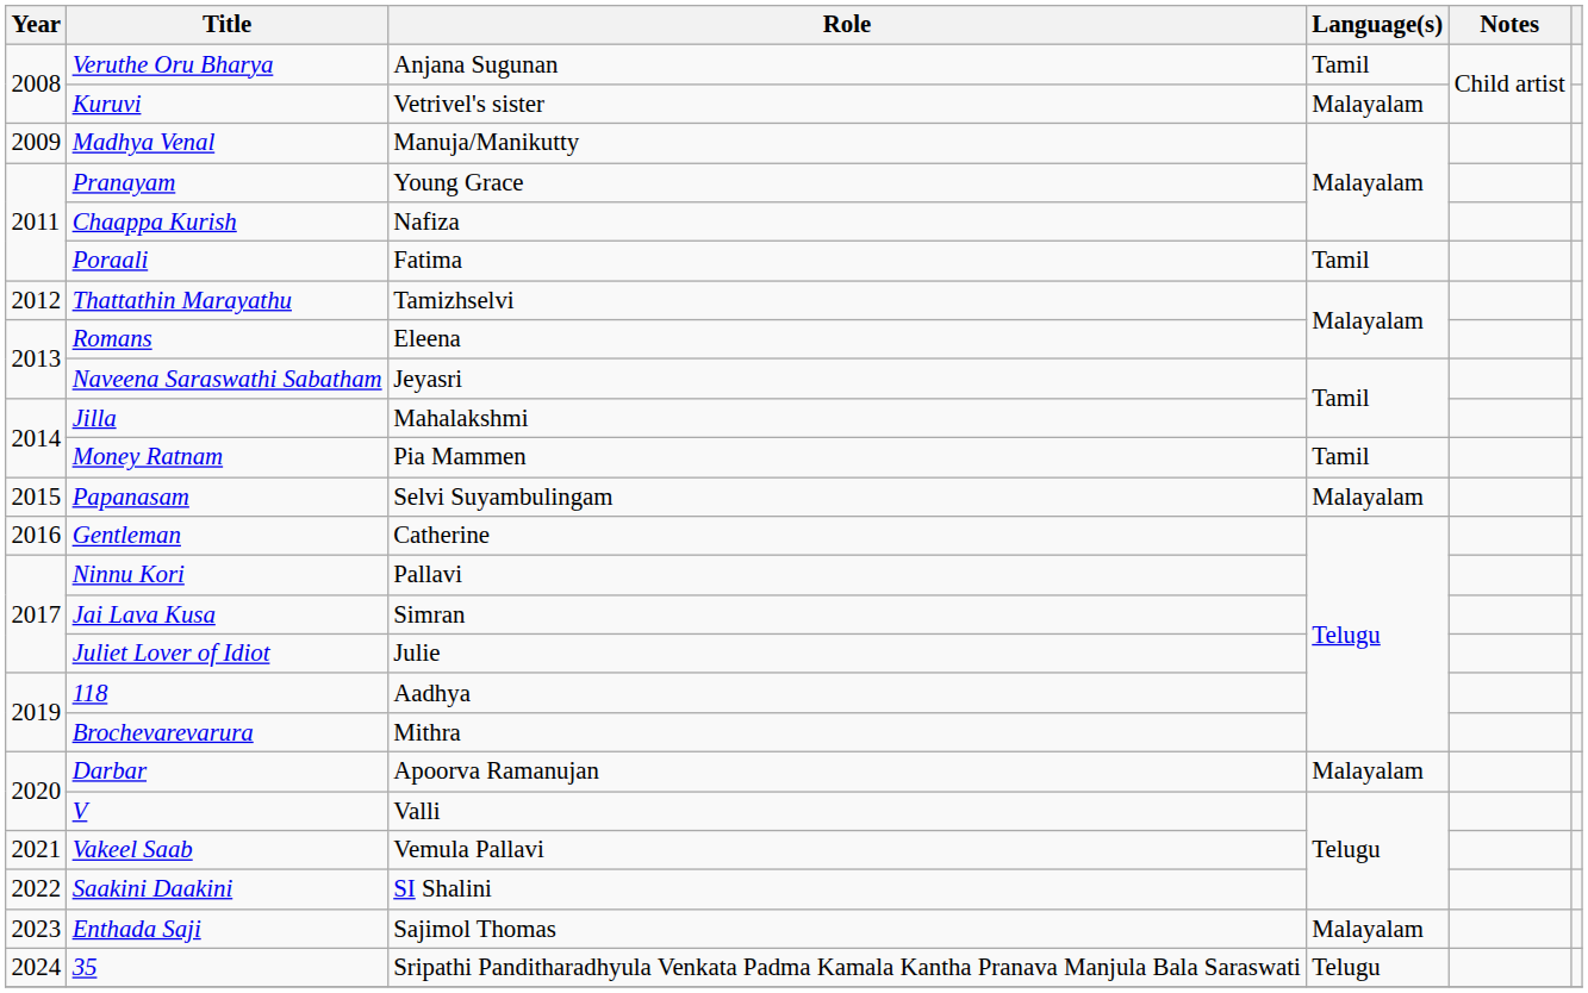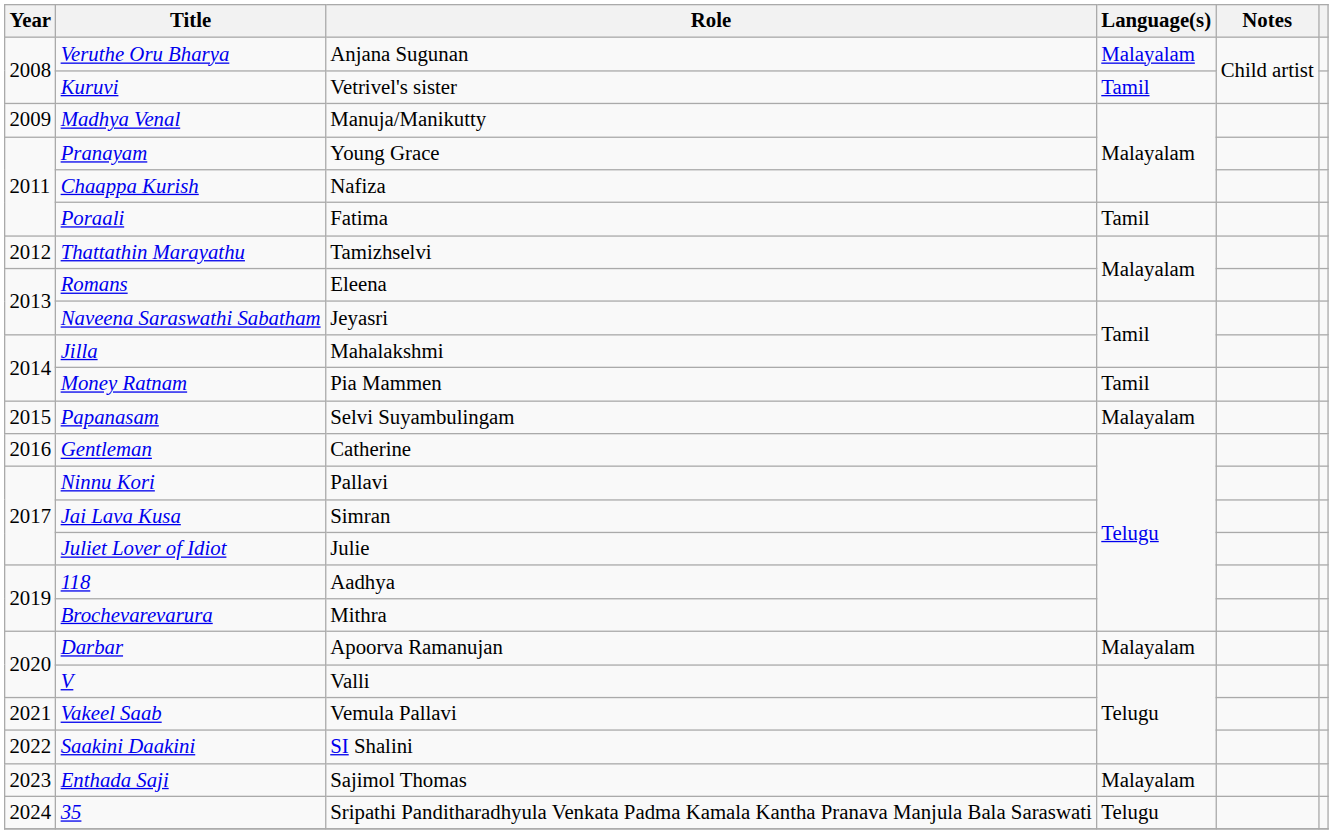 <table class="wikitable plainrowheaders sortable">
 <tr>
 <th scope="col">Year</th>
 <th scope="col">Title</th>
 <th scope="col">Role</th>
 <th scope="col">Language(s)</th>
 <th scope="col" class="unsortable">Notes</th>
 <th scope="col" class="unsortable"></th>
 </tr>
 <tr>
 <td rowspan="2">2008</td>
 <td><em><a href='#'>Veruthe Oru Bharya</a></em></td>
 <td>Anjana Sugunan</td>
-<td>Tamil</td>
+<td><a href='#'>Malayalam</a></td>
 <td rowspan="2">Child artist</td>
 <td></td>
 </tr>
 <tr>
 <td><em><a href='#'>Kuruvi</a></em></td>
 <td>Vetrivel's sister</td>
-<td>Malayalam</td>
+<td><a href='#'>Tamil</a></td>
 <td></td>
 </tr>
 <tr>
 <td>2009</td>
 <td><em><a href='#'>Madhya Venal</a></em></td>
 <td>Manuja/Manikutty</td>
 <td rowspan="3">Malayalam</td>
 <td></td>
 <td></td>
 </tr>
 <tr>
 <td rowspan="3">2011</td>
 <td><em><a href='#'>Pranayam</a></em></td>
 <td>Young Grace</td>
 <td></td>
 <td></td>
 </tr>
 <tr>
 <td><em><a href='#'>Chaappa Kurish</a></em></td>
 <td>Nafiza</td>
 <td></td>
 <td></td>
 </tr>
 <tr>
 <td><em><a href='#'>Poraali</a></em></td>
 <td>Fatima</td>
 <td>Tamil</td>
 <td></td>
 <td></td>
 </tr>
 <tr>
 <td>2012</td>
 <td><em><a href='#'>Thattathin Marayathu</a></em></td>
 <td>Tamizhselvi</td>
 <td rowspan="2">Malayalam</td>
 <td></td>
 <td></td>
 </tr>
 <tr>
 <td rowspan="2">2013</td>
 <td><em><a href='#'>Romans</a></em></td>
 <td>Eleena</td>
 <td></td>
 <td></td>
 </tr>
 <tr>
 <td><em><a href='#'>Naveena Saraswathi Sabatham</a></em></td>
 <td>Jeyasri</td>
 <td rowspan="2">Tamil</td>
 <td></td>
 <td></td>
 </tr>
 <tr>
 <td rowspan="2">2014</td>
 <td><em><a href='#'>Jilla</a></em></td>
 <td>Mahalakshmi</td>
 <td></td>
 <td></td>
 </tr>
 <tr>
 <td><em><a href='#'>Money Ratnam</a></em></td>
 <td>Pia Mammen</td>
 <td>Tamil</td>
 <td></td>
 <td></td>
 </tr>
 <tr>
 <td>2015</td>
 <td><em><a href='#'>Papanasam</a></em></td>
 <td>Selvi Suyambulingam</td>
 <td>Malayalam</td>
 <td></td>
 <td></td>
 </tr>
 <tr>
 <td>2016</td>
 <td><em><a href='#'>Gentleman</a></em></td>
 <td>Catherine</td>
 <td rowspan="6"><a href='#'>Telugu</a></td>
 <td></td>
 <td></td>
 </tr>
 <tr>
 <td rowspan="3">2017</td>
 <td><em><a href='#'>Ninnu Kori</a></em></td>
 <td>Pallavi</td>
 <td></td>
 <td></td>
 </tr>
 <tr>
 <td><em><a href='#'>Jai Lava Kusa</a></em></td>
 <td>Simran</td>
 <td></td>
 <td></td>
 </tr>
 <tr>
 <td><em><a href='#'>Juliet Lover of Idiot</a></em></td>
 <td>Julie</td>
 <td></td>
 <td></td>
 </tr>
 <tr>
 <td rowspan="2">2019</td>
 <td><em><a href='#'>118</a></em></td>
 <td>Aadhya</td>
 <td></td>
 <td></td>
 </tr>
 <tr>
 <td><em><a href='#'>Brochevarevarura</a></em></td>
 <td>Mithra</td>
 <td></td>
 <td></td>
 </tr>
 <tr>
 <td rowspan="2">2020</td>
 <td><em><a href='#'>Darbar</a></em></td>
 <td>Apoorva Ramanujan</td>
 <td>Malayalam</td>
 <td></td>
 <td></td>
 </tr>
 <tr>
 <td><em><a href='#'>V</a></em></td>
 <td>Valli</td>
 <td rowspan="3">Telugu</td>
 <td></td>
 <td></td>
 </tr>
 <tr>
 <td>2021</td>
 <td><em><a href='#'>Vakeel Saab</a></em></td>
 <td>Vemula Pallavi</td>
 <td></td>
 <td></td>
 </tr>
 <tr>
 <td>2022</td>
 <td><em><a href='#'>Saakini Daakini</a></em></td>
 <td><a href='#'>SI</a> Shalini</td>
 <td></td>
 <td></td>
 </tr>
 <tr>
 <td>2023</td>
 <td><em><a href='#'>Enthada Saji</a></em></td>
 <td>Sajimol Thomas</td>
 <td>Malayalam</td>
 <td></td>
 <td></td>
 </tr>
 <tr>
 <td>2024</td>
 <td><em><a href='#'>35</a></em></td>
 <td>Sripathi Panditharadhyula Venkata Padma Kamala Kantha Pranava Manjula Bala Saraswati</td>
 <td>Telugu</td>
 <td></td>
 <td></td>
 </tr>
 <tr>
 </tr>
 </table>
